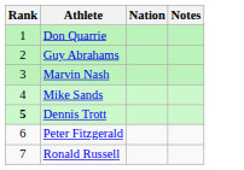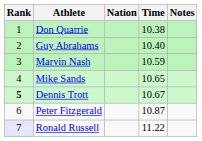 <table class="wikitable sortable" style="text-align:center">
 <tr>
 <th>Rank</th>
 <th>Athlete</th>
 <th>Nation</th>
+<th>Time</th>
 <th>Notes</th>
 </tr>
 <tr style="background:#bbf3bb;">
 <td>1</td>
 <td align=left><a href='#'>Don Quarrie</a></td>
 <td align=left></td>
+<td>10.38</td>
 <td></td>
 </tr>
 <tr style="background:#bbf3bb;">
 <td>2</td>
 <td align=left><a href='#'>Guy Abrahams</a></td>
 <td align=left></td>
+<td>10.40</td>
 <td></td>
 </tr>
 <tr style="background:#bbf3bb;">
 <td>3</td>
 <td align=left><a href='#'>Marvin Nash</a></td>
 <td align=left></td>
+<td>10.59</td>
 <td></td>
 </tr>
 <tr style="background:#ccf9cc;">
 <td>4</td>
 <td align=left><a href='#'>Mike Sands</a></td>
 <td align=left></td>
+<td>10.65</td>
 <td></td>
 </tr>
 <tr style="background:#ccf9cc;">
 <td><strong>5</strong></td>
 <td align=left><a href='#'>Dennis Trott</a></td>
 <td align=left></td>
+<td>10.67</td>
 <td></td>
 </tr>
 <tr>
 <td>6</td>
 <td align=left><a href='#'>Peter Fitzgerald</a></td>
 <td align=left></td>
+<td>10.87</td>
 <td></td>
 </tr>
 <tr>
-<td>7</td>
+<td style="background: lavender;">7</td>
 <td align=left><a href='#'>Ronald Russell</a></td>
 <td align=left></td>
+<td>11.22</td>
 <td></td>
 </tr>
 </table>
